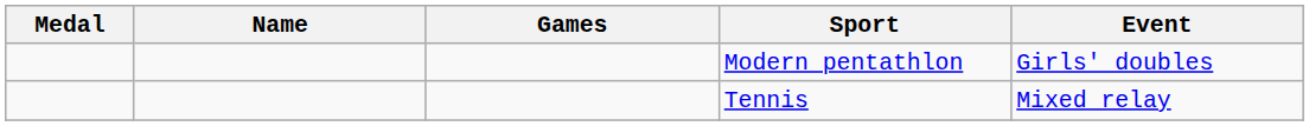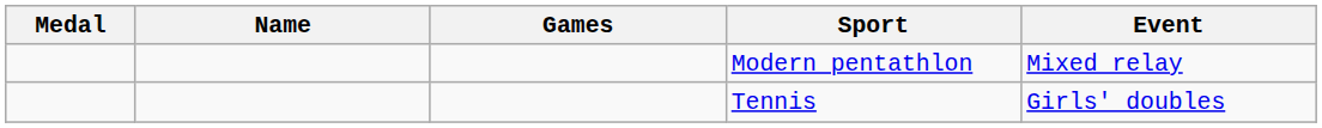 <table class="wikitable sortable">
 <tr>
 <th style="width:5em">Medal</th>
 <th style="width:12em">Name</th>
 <th style="width:12em">Games</th>
 <th style="width:12em">Sport</th>
 <th style="width:12em">Event</th>
 </tr>
 <tr>
 <td></td>
 <td></td>
 <td></td>
 <td> <a href='#'>Modern pentathlon</a></td>
-<td><a href='#'>Girls' doubles</a></td>
+<td><a href='#'>Mixed relay</a></td>
 </tr>
 <tr>
 <td></td>
 <td></td>
 <td></td>
 <td> <a href='#'>Tennis</a></td>
-<td><a href='#'>Mixed relay</a></td>
+<td><a href='#'>Girls' doubles</a></td>
 </tr>
 </table>
